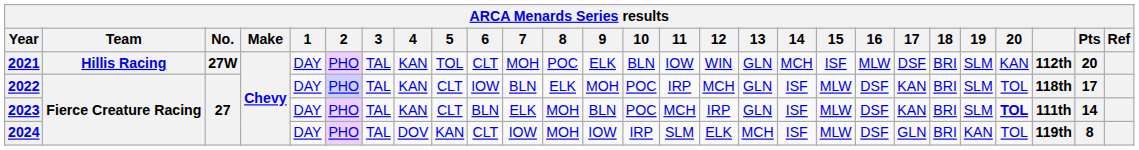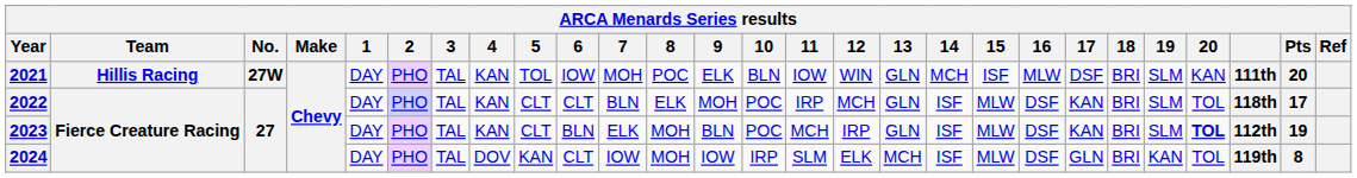 <table class="wikitable" style="text-align:center; font-size:75%">
 <tr>
 <th colspan=27><a href='#'>ARCA Menards Series</a> results</th>
 </tr>
 <tr>
 <th>Year</th>
 <th>Team</th>
 <th>No.</th>
 <th>Make</th>
 <th>1</th>
 <th>2</th>
 <th>3</th>
 <th>4</th>
 <th>5</th>
 <th>6</th>
 <th>7</th>
 <th>8</th>
 <th>9</th>
 <th>10</th>
 <th>11</th>
 <th>12</th>
 <th>13</th>
 <th>14</th>
 <th>15</th>
 <th>16</th>
 <th>17</th>
 <th>18</th>
 <th>19</th>
 <th>20</th>
 <th></th>
 <th>Pts</th>
 <th>Ref</th>
 </tr>
 <tr>
 <th><a href='#'>2021</a></th>
 <th><a href='#'>Hillis Racing</a></th>
 <th>27W</th>
 <th rowspan=4><a href='#'>Chevy</a></th>
 <td><a href='#'>DAY</a></td>
 <td style="background:#EFCFFF;"><a href='#'>PHO</a><br></td>
 <td><a href='#'>TAL</a></td>
 <td><a href='#'>KAN</a></td>
 <td><a href='#'>TOL</a></td>
-<td><a href='#'>CLT</a></td>
+<td><a href='#'>IOW</a></td>
 <td><a href='#'>MOH</a></td>
 <td><a href='#'>POC</a></td>
 <td><a href='#'>ELK</a></td>
 <td><a href='#'>BLN</a></td>
 <td><a href='#'>IOW</a></td>
 <td><a href='#'>WIN</a></td>
 <td><a href='#'>GLN</a></td>
 <td><a href='#'>MCH</a></td>
 <td><a href='#'>ISF</a></td>
 <td><a href='#'>MLW</a></td>
 <td><a href='#'>DSF</a></td>
 <td><a href='#'>BRI</a></td>
 <td><a href='#'>SLM</a></td>
 <td><a href='#'>KAN</a></td>
-<th>112th</th>
+<th>111th</th>
 <th>20</th>
 <th></th>
 </tr>
 <tr>
 <th><a href='#'>2022</a></th>
 <th rowspan=3>Fierce Creature Racing</th>
 <th rowspan=3>27</th>
 <td><a href='#'>DAY</a></td>
 <td style="background:#CFCFFF;"><a href='#'>PHO</a><br></td>
 <td><a href='#'>TAL</a></td>
 <td><a href='#'>KAN</a></td>
 <td><a href='#'>CLT</a></td>
-<td><a href='#'>IOW</a></td>
+<td><a href='#'>CLT</a></td>
 <td><a href='#'>BLN</a></td>
 <td><a href='#'>ELK</a></td>
 <td><a href='#'>MOH</a></td>
 <td><a href='#'>POC</a></td>
 <td><a href='#'>IRP</a></td>
 <td><a href='#'>MCH</a></td>
 <td><a href='#'>GLN</a></td>
 <td><a href='#'>ISF</a></td>
 <td><a href='#'>MLW</a></td>
 <td><a href='#'>DSF</a></td>
 <td><a href='#'>KAN</a></td>
 <td><a href='#'>BRI</a></td>
 <td><a href='#'>SLM</a></td>
 <td><a href='#'>TOL</a></td>
 <th>118th</th>
 <th>17</th>
 <th></th>
 </tr>
 <tr>
 <th><a href='#'>2023</a></th>
 <td><a href='#'>DAY</a></td>
 <td style="background:#EFCFFF;"><a href='#'>PHO</a><br></td>
 <td><a href='#'>TAL</a></td>
 <td><a href='#'>KAN</a></td>
 <td><a href='#'>CLT</a></td>
 <td><a href='#'>BLN</a></td>
 <td><a href='#'>ELK</a></td>
 <td><a href='#'>MOH</a></td>
 <td><a href='#'>BLN</a></td>
 <td><a href='#'>POC</a></td>
 <td><a href='#'>MCH</a></td>
 <td><a href='#'>IRP</a></td>
 <td><a href='#'>GLN</a></td>
 <td><a href='#'>ISF</a></td>
 <td><a href='#'>MLW</a></td>
 <td><a href='#'>DSF</a></td>
 <td><a href='#'>KAN</a></td>
 <td><a href='#'>BRI</a></td>
 <td><a href='#'>SLM</a></td>
 <td><strong><a href='#'>TOL</a></strong></td>
-<th>111th</th>
-<th>14</th>
+<th>112th</th>
+<th>19</th>
 <th></th>
 </tr>
 <tr>
 <th><a href='#'>2024</a></th>
 <td><a href='#'>DAY</a></td>
 <td style="background:#EFCFFF;"><a href='#'>PHO</a><br></td>
 <td><a href='#'>TAL</a></td>
 <td><a href='#'>DOV</a></td>
 <td><a href='#'>KAN</a></td>
 <td><a href='#'>CLT</a></td>
 <td><a href='#'>IOW</a></td>
 <td><a href='#'>MOH</a></td>
 <td><a href='#'>IOW</a></td>
 <td><a href='#'>IRP</a></td>
 <td><a href='#'>SLM</a></td>
 <td><a href='#'>ELK</a></td>
 <td><a href='#'>MCH</a></td>
 <td><a href='#'>ISF</a></td>
 <td><a href='#'>MLW</a></td>
 <td><a href='#'>DSF</a></td>
 <td><a href='#'>GLN</a></td>
 <td><a href='#'>BRI</a></td>
 <td><a href='#'>KAN</a></td>
 <td><a href='#'>TOL</a></td>
 <th>119th</th>
 <th>8</th>
 <th></th>
 </tr>
 </table>
